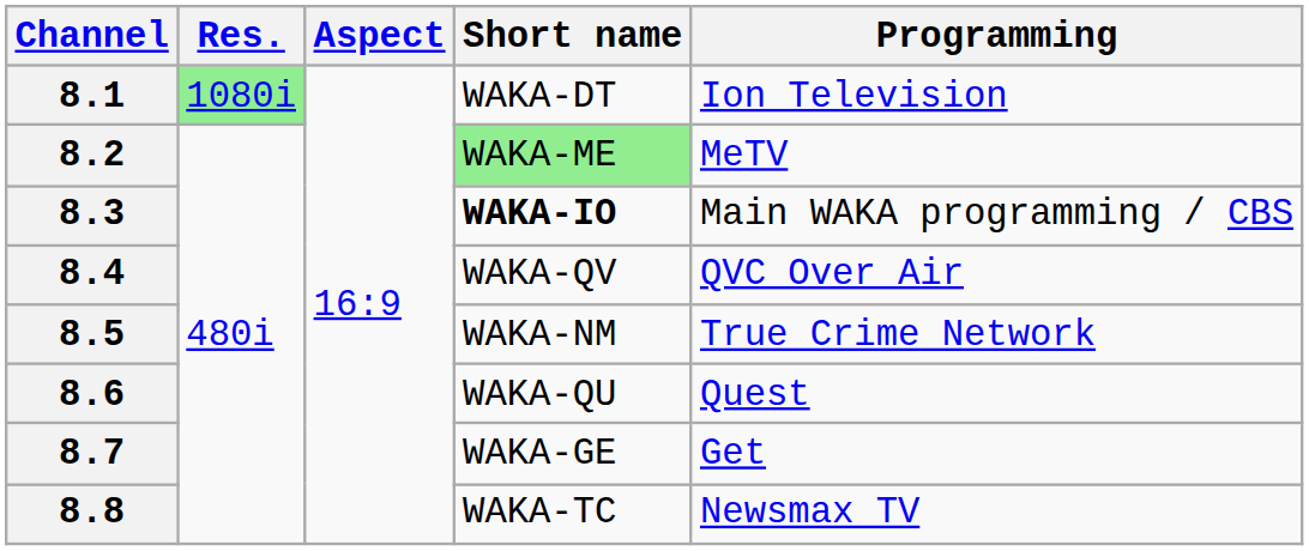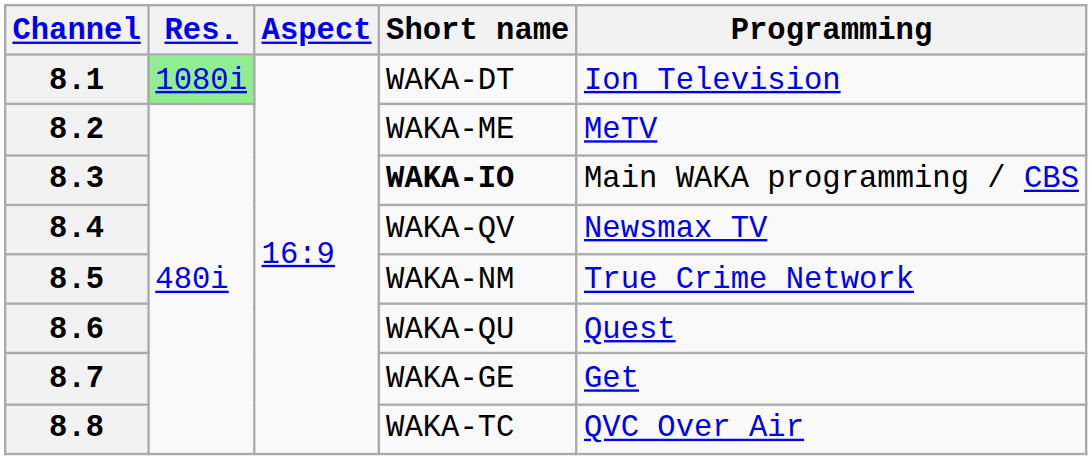 <table class="wikitable">
 <tr>
 <th scope = "col"><a href='#'>Channel</a></th>
 <th scope = "col"><a href='#'>Res.</a></th>
 <th scope = "col"><a href='#'>Aspect</a></th>
 <th scope = "col">Short name</th>
 <th scope = "col">Programming</th>
 </tr>
 <tr>
 <th scope = "row">8.1</th>
 <td style="background: lightgreen;"><a href='#'>1080i</a></td>
 <td rowspan=8><a href='#'>16:9</a></td>
 <td>WAKA-DT</td>
 <td><a href='#'>Ion Television</a></td>
 </tr>
 <tr>
 <th scope = "row">8.2</th>
 <td rowspan=7><a href='#'>480i</a></td>
-<td style="background: lightgreen;">WAKA-ME</td>
+<td>WAKA-ME</td>
 <td><a href='#'>MeTV</a></td>
 </tr>
 <tr>
 <th scope = "row">8.3</th>
 <td><strong>WAKA-IO</strong></td>
 <td>Main WAKA programming / <a href='#'>CBS</a></td>
 </tr>
 <tr>
 <th scope = "row">8.4</th>
 <td>WAKA-QV</td>
-<td><a href='#'>QVC Over Air</a></td>
+<td><a href='#'>Newsmax TV</a></td>
 </tr>
 <tr>
 <th scope = "row">8.5</th>
 <td>WAKA-NM</td>
 <td><a href='#'>True Crime Network</a></td>
 </tr>
 <tr>
 <th scope = "row">8.6</th>
 <td>WAKA-QU</td>
 <td><a href='#'>Quest</a></td>
 </tr>
 <tr>
 <th scope = "row">8.7</th>
 <td>WAKA-GE</td>
 <td><a href='#'>Get</a></td>
 </tr>
 <tr>
 <th scope = "row">8.8</th>
 <td>WAKA-TC</td>
-<td><a href='#'>Newsmax TV</a></td>
+<td><a href='#'>QVC Over Air</a></td>
 </tr>
 </table>
